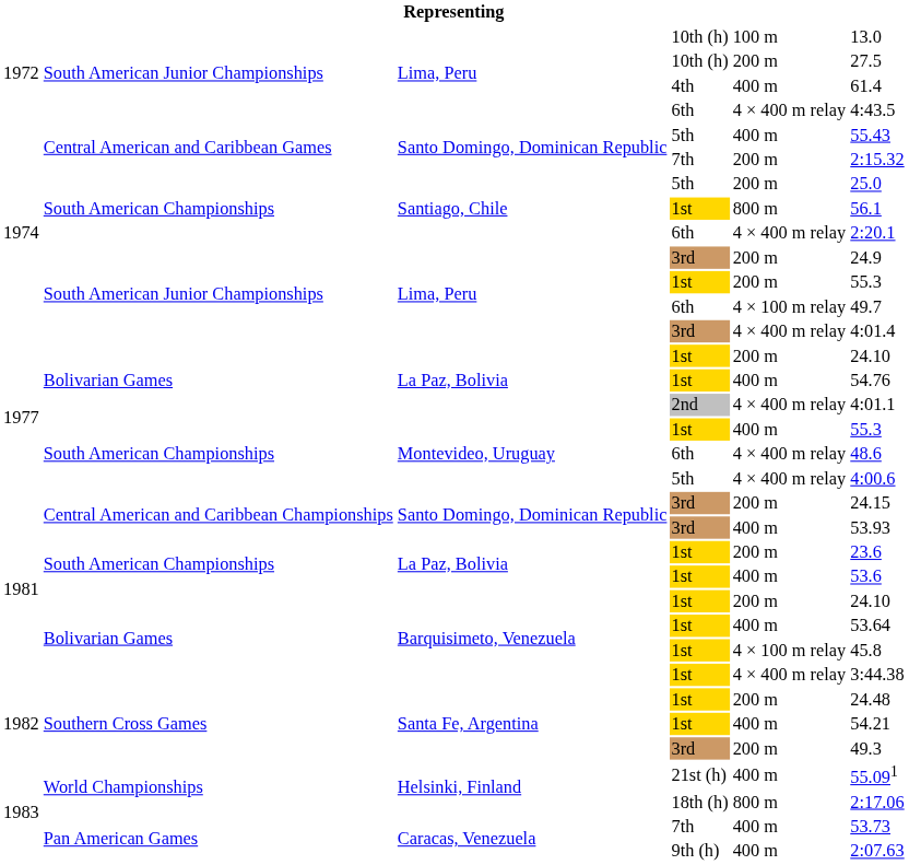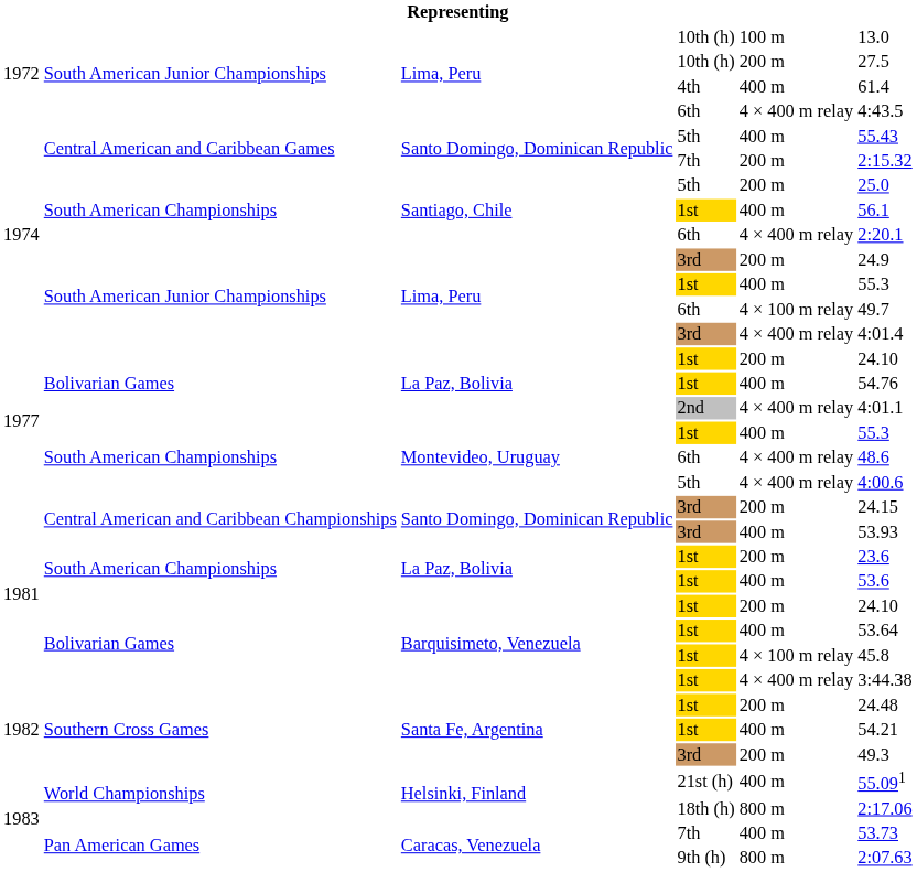 <table>
 <tr>
 <th colspan="6">Representing </th>
 </tr>
 <tr>
 <td rowspan=4>1972</td>
 <td rowspan=4><a href='#'>South American Junior Championships</a></td>
 <td rowspan=4><a href='#'>Lima, Peru</a></td>
 <td>10th (h)</td>
 <td>100 m</td>
 <td>13.0</td>
 </tr>
 <tr>
 <td>10th (h)</td>
 <td>200 m</td>
 <td>27.5</td>
 </tr>
 <tr>
 <td>4th</td>
 <td>400 m</td>
 <td>61.4</td>
 </tr>
 <tr>
 <td>6th</td>
 <td>4 × 400 m relay</td>
 <td>4:43.5</td>
 </tr>
 <tr>
 <td rowspan=9>1974</td>
 <td rowspan=2><a href='#'>Central American and Caribbean Games</a></td>
 <td rowspan=2><a href='#'>Santo Domingo, Dominican Republic</a></td>
 <td>5th</td>
 <td>400 m</td>
 <td><a href='#'>55.43</a></td>
 </tr>
 <tr>
 <td>7th</td>
 <td>200 m</td>
 <td><a href='#'>2:15.32</a></td>
 </tr>
 <tr>
 <td rowspan=3><a href='#'>South American Championships</a></td>
 <td rowspan=3><a href='#'>Santiago, Chile</a></td>
 <td>5th</td>
 <td>200 m</td>
 <td><a href='#'>25.0</a></td>
 </tr>
 <tr>
 <td bgcolor=gold>1st</td>
-<td>800 m</td>
+<td>400 m</td>
 <td><a href='#'>56.1</a></td>
 </tr>
 <tr>
 <td>6th</td>
 <td>4 × 400 m relay</td>
 <td><a href='#'>2:20.1</a></td>
 </tr>
 <tr>
 <td rowspan=4><a href='#'>South American Junior Championships</a></td>
 <td rowspan=4><a href='#'>Lima, Peru</a></td>
 <td bgcolor=cc9966>3rd</td>
 <td>200 m</td>
 <td>24.9</td>
 </tr>
 <tr>
 <td bgcolor=gold>1st</td>
-<td>200 m</td>
+<td>400 m</td>
 <td>55.3</td>
 </tr>
 <tr>
 <td>6th</td>
 <td>4 × 100 m relay</td>
 <td>49.7</td>
 </tr>
 <tr>
 <td bgcolor=cc9966>3rd</td>
 <td>4 × 400 m relay</td>
 <td>4:01.4</td>
 </tr>
 <tr>
 <td rowspan=6>1977</td>
 <td rowspan=3><a href='#'>Bolivarian Games</a></td>
 <td rowspan=3><a href='#'>La Paz, Bolivia</a></td>
 <td bgcolor=gold>1st</td>
 <td>200 m</td>
 <td>24.10</td>
 </tr>
 <tr>
 <td bgcolor=gold>1st</td>
 <td>400 m</td>
 <td>54.76</td>
 </tr>
 <tr>
 <td bgcolor=silver>2nd</td>
 <td>4 × 400 m relay</td>
 <td>4:01.1</td>
 </tr>
 <tr>
 <td rowspan=3><a href='#'>South American Championships</a></td>
 <td rowspan=3><a href='#'>Montevideo, Uruguay</a></td>
 <td bgcolor=gold>1st</td>
 <td>400 m</td>
 <td><a href='#'>55.3</a></td>
 </tr>
 <tr>
 <td>6th</td>
 <td>4 × 400 m relay</td>
 <td><a href='#'>48.6</a></td>
 </tr>
 <tr>
 <td>5th</td>
 <td>4 × 400 m relay</td>
 <td><a href='#'>4:00.6</a></td>
 </tr>
 <tr>
 <td rowspan=8>1981</td>
 <td rowspan=2><a href='#'>Central American and Caribbean Championships</a></td>
 <td rowspan=2><a href='#'>Santo Domingo, Dominican Republic</a></td>
 <td bgcolor=cc9966>3rd</td>
 <td>200 m</td>
 <td>24.15</td>
 </tr>
 <tr>
 <td bgcolor=cc9966>3rd</td>
 <td>400 m</td>
 <td>53.93</td>
 </tr>
 <tr>
 <td rowspan=2><a href='#'>South American Championships</a></td>
 <td rowspan=2><a href='#'>La Paz, Bolivia</a></td>
 <td bgcolor=gold>1st</td>
 <td>200 m</td>
 <td><a href='#'>23.6</a></td>
 </tr>
 <tr>
 <td bgcolor=gold>1st</td>
 <td>400 m</td>
 <td><a href='#'>53.6</a></td>
 </tr>
 <tr>
 <td rowspan=4><a href='#'>Bolivarian Games</a></td>
 <td rowspan=4><a href='#'>Barquisimeto, Venezuela</a></td>
 <td bgcolor=gold>1st</td>
 <td>200 m</td>
 <td>24.10</td>
 </tr>
 <tr>
 <td bgcolor=gold>1st</td>
 <td>400 m</td>
 <td>53.64</td>
 </tr>
 <tr>
 <td bgcolor=gold>1st</td>
 <td>4 × 100 m relay</td>
 <td>45.8</td>
 </tr>
 <tr>
 <td bgcolor=gold>1st</td>
 <td>4 × 400 m relay</td>
 <td>3:44.38</td>
 </tr>
 <tr>
 <td rowspan=3>1982</td>
 <td rowspan=3><a href='#'>Southern Cross Games</a></td>
 <td rowspan=3><a href='#'>Santa Fe, Argentina</a></td>
 <td bgcolor=gold>1st</td>
 <td>200 m</td>
 <td>24.48</td>
 </tr>
 <tr>
 <td bgcolor=gold>1st</td>
 <td>400 m</td>
 <td>54.21</td>
 </tr>
 <tr>
 <td bgcolor=cc9966>3rd</td>
 <td>200 m</td>
 <td>49.3</td>
 </tr>
 <tr>
 <td rowspan=4>1983</td>
 <td rowspan=2><a href='#'>World Championships</a></td>
 <td rowspan=2><a href='#'>Helsinki, Finland</a></td>
 <td>21st (h)</td>
 <td>400 m</td>
 <td><a href='#'>55.09</a><sup>1</sup></td>
 </tr>
 <tr>
 <td>18th (h)</td>
 <td>800 m</td>
 <td><a href='#'>2:17.06</a></td>
 </tr>
 <tr>
 <td rowspan=2><a href='#'>Pan American Games</a></td>
 <td rowspan=2><a href='#'>Caracas, Venezuela</a></td>
 <td>7th</td>
 <td>400 m</td>
 <td><a href='#'>53.73</a></td>
 </tr>
 <tr>
 <td>9th (h)</td>
-<td>400 m</td>
+<td>800 m</td>
 <td><a href='#'>2:07.63</a></td>
 </tr>
 </table>
